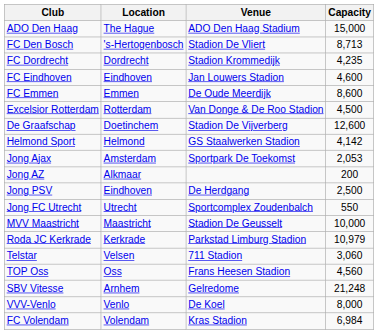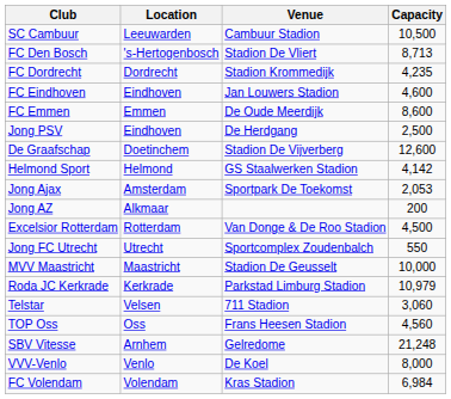 <table class="wikitable sortable">
 <tr>
 <th>Club</th>
 <th>Location</th>
 <th>Venue</th>
 <th>Capacity</th>
 </tr>
 <tr>
-<td><a href='#'>ADO Den Haag</a></td>
-<td><a href='#'>The Hague</a></td>
-<td><a href='#'>ADO Den Haag Stadium</a></td>
-<td style="text-align: center;">15,000</td>
+<td><a href='#'>SC Cambuur</a></td>
+<td><a href='#'>Leeuwarden</a></td>
+<td><a href='#'>Cambuur Stadion</a></td>
+<td style="text-align: center;">10,500</td>
 </tr>
 <tr>
 <td><a href='#'>FC Den Bosch</a></td>
 <td><a href='#'>'s-Hertogenbosch</a></td>
 <td><a href='#'>Stadion De Vliert</a></td>
 <td style="text-align: center;">8,713</td>
 </tr>
 <tr>
 <td><a href='#'>FC Dordrecht</a></td>
 <td><a href='#'>Dordrecht</a></td>
 <td><a href='#'>Stadion Krommedijk</a></td>
 <td style="text-align: center;">4,235</td>
 </tr>
 <tr>
 <td><a href='#'>FC Eindhoven</a></td>
 <td><a href='#'>Eindhoven</a></td>
 <td><a href='#'>Jan Louwers Stadion</a></td>
 <td style="text-align: center;">4,600</td>
 </tr>
 <tr>
 <td><a href='#'>FC Emmen</a></td>
 <td><a href='#'>Emmen</a></td>
 <td><a href='#'>De Oude Meerdijk</a></td>
 <td style="text-align: center;">8,600</td>
 </tr>
 <tr>
-<td><a href='#'>Excelsior Rotterdam</a></td>
-<td><a href='#'>Rotterdam</a></td>
-<td><a href='#'>Van Donge & De Roo Stadion</a></td>
-<td style="text-align: center;">4,500</td>
+<td><a href='#'>Jong PSV</a></td>
+<td><a href='#'>Eindhoven</a></td>
+<td><a href='#'>De Herdgang</a></td>
+<td style="text-align: center;">2,500</td>
 </tr>
 <tr>
 <td><a href='#'>De Graafschap</a></td>
 <td><a href='#'>Doetinchem</a></td>
 <td><a href='#'>Stadion De Vijverberg</a></td>
 <td style="text-align: center;">12,600</td>
 </tr>
 <tr>
 <td><a href='#'>Helmond Sport</a></td>
 <td><a href='#'>Helmond</a></td>
 <td><a href='#'>GS Staalwerken Stadion</a></td>
 <td style="text-align: center;">4,142</td>
 </tr>
 <tr>
 <td><a href='#'>Jong Ajax</a></td>
 <td><a href='#'>Amsterdam</a></td>
 <td><a href='#'>Sportpark De Toekomst</a></td>
 <td style="text-align: center;">2,053</td>
 </tr>
 <tr>
 <td><a href='#'>Jong AZ</a></td>
 <td><a href='#'>Alkmaar</a></td>
 <td></td>
 <td style="text-align: center;">200</td>
 </tr>
 <tr>
-<td><a href='#'>Jong PSV</a></td>
-<td><a href='#'>Eindhoven</a></td>
-<td><a href='#'>De Herdgang</a></td>
-<td style="text-align: center;">2,500</td>
+<td><a href='#'>Excelsior Rotterdam</a></td>
+<td><a href='#'>Rotterdam</a></td>
+<td><a href='#'>Van Donge & De Roo Stadion</a></td>
+<td style="text-align: center;">4,500</td>
 </tr>
 <tr>
 <td><a href='#'>Jong FC Utrecht</a></td>
 <td><a href='#'>Utrecht</a></td>
 <td><a href='#'>Sportcomplex Zoudenbalch</a></td>
 <td style="text-align: center;">550</td>
 </tr>
 <tr>
 <td><a href='#'>MVV Maastricht</a></td>
 <td><a href='#'>Maastricht</a></td>
 <td><a href='#'>Stadion De Geusselt</a></td>
 <td style="text-align: center;">10,000</td>
 </tr>
 <tr>
 <td><a href='#'>Roda JC Kerkrade</a></td>
 <td><a href='#'>Kerkrade</a></td>
 <td><a href='#'>Parkstad Limburg Stadion</a></td>
 <td style="text-align: center;">10,979</td>
 </tr>
 <tr>
 <td><a href='#'>Telstar</a></td>
 <td><a href='#'>Velsen</a></td>
 <td><a href='#'>711 Stadion</a></td>
 <td style="text-align: center;">3,060</td>
 </tr>
 <tr>
 <td><a href='#'>TOP Oss</a></td>
 <td><a href='#'>Oss</a></td>
 <td><a href='#'>Frans Heesen Stadion</a></td>
 <td style="text-align: center;">4,560</td>
 </tr>
 <tr>
 <td><a href='#'>SBV Vitesse</a></td>
 <td><a href='#'>Arnhem</a></td>
 <td><a href='#'>Gelredome</a></td>
 <td style="text-align: center;">21,248</td>
 </tr>
 <tr>
 <td><a href='#'>VVV-Venlo</a></td>
 <td><a href='#'>Venlo</a></td>
 <td><a href='#'>De Koel</a></td>
 <td style="text-align: center;">8,000</td>
 </tr>
 <tr>
 <td><a href='#'>FC Volendam</a></td>
 <td><a href='#'>Volendam</a></td>
 <td><a href='#'>Kras Stadion</a></td>
 <td style="text-align: center;">6,984</td>
 </tr>
 </table>
